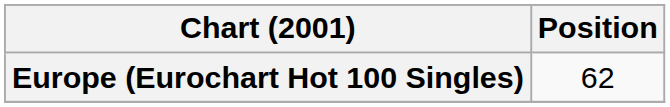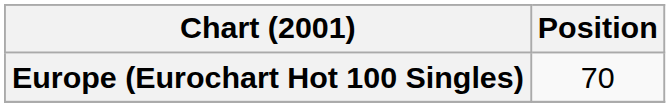 <table class="wikitable sortable plainrowheaders">
 <tr>
 <th>Chart (2001)</th>
 <th>Position</th>
 </tr>
 <tr>
 <th scope="row">Europe (Eurochart Hot 100 Singles)</th>
-<td style="text-align:center;">62</td>
+<td style="text-align:center;">70</td>
 </tr>
 <tr>
 </tr>
 </table>
